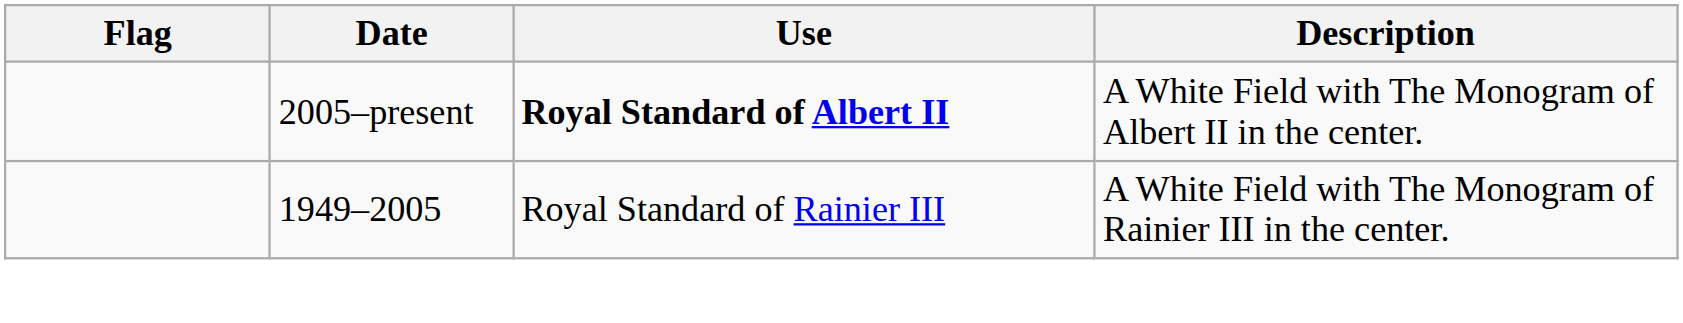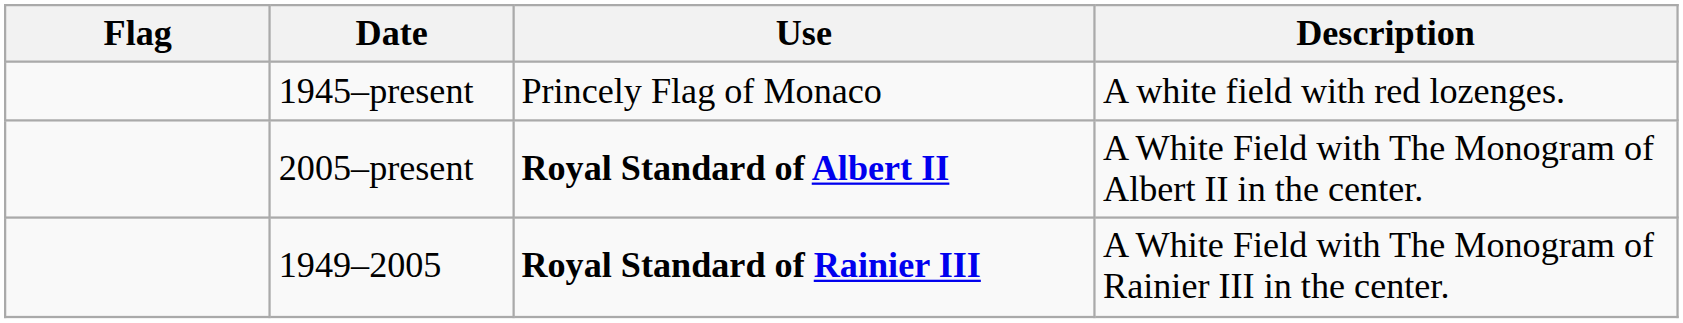 <table class="wikitable">
 <tr>
 <th style="width:110px;">Flag</th>
 <th style="width:100px;">Date</th>
 <th style="width:250px;">Use</th>
 <th style="width:250px;">Description</th>
+</tr>
+<tr>
+<td></td>
+<td>1945–present</td>
+<td>Princely Flag of Monaco</td>
+<td>A white field with red lozenges.</td>
 </tr>
 <tr>
 <td></td>
 <td>2005–present</td>
 <td><strong>Royal Standard of <a href='#'>Albert II</a></strong></td>
 <td>A White Field with The Monogram of Albert II in the center.</td>
 </tr>
 <tr>
 <td></td>
 <td>1949–2005</td>
-<td>Royal Standard of <a href='#'>Rainier III</a></td>
+<td><strong>Royal Standard of <a href='#'>Rainier III</a></strong></td>
 <td>A White Field with The Monogram of Rainier III in the center.</td>
 </tr>
 </table>
